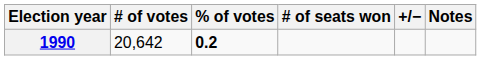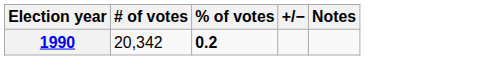 <table class=wikitable>
 <tr>
 <th>Election year</th>
 <th># of votes</th>
 <th>% of votes</th>
-<th># of seats won</th>
 <th>+/−</th>
 <th>Notes</th>
 </tr>
 <tr>
 <th><a href='#'>1990</a></th>
-<td>20,642</td>
+<td>20,342</td>
 <td><strong>0.2</strong></td>
-<td></td>
 <td></td>
 <td></td>
 </tr>
 </table>
